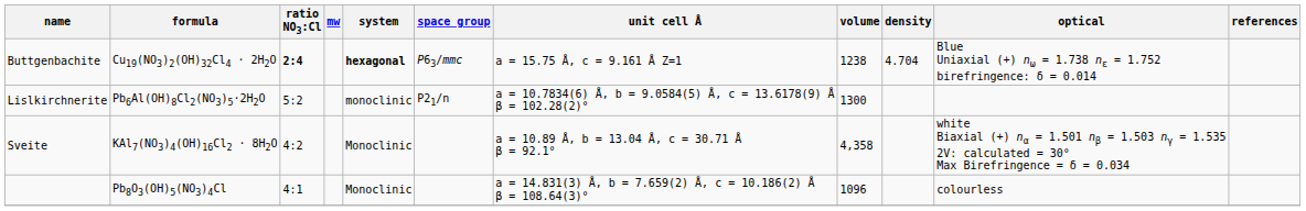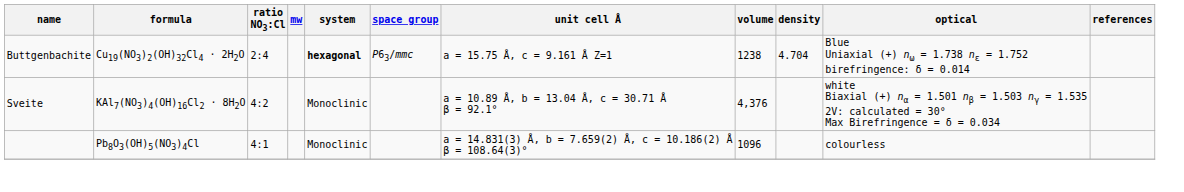 <table class="wikitable">
 <tr>
 <th>name</th>
 <th>formula</th>
 <th>ratio<br>NO<sub>3</sub>:Cl</th>
 <th><a href='#'>mw</a></th>
 <th>system</th>
 <th><a href='#'>space group</a></th>
 <th>unit cell Å</th>
 <th>volume</th>
 <th>density</th>
 <th>optical</th>
 <th>references</th>
 </tr>
 <tr>
 <td>Buttgenbachite</td>
 <td>Cu<sub>19</sub>(NO<sub>3</sub>)<sub>2</sub>(OH)<sub>32</sub>Cl<sub>4</sub> · 2H<sub>2</sub>O</td>
-<td><strong>2:4</strong></td>
+<td>2:4</td>
 <td></td>
 <td><strong>hexagonal</strong></td>
 <td><em>P</em>6<sub>3</sub>/<em>mmc</em></td>
 <td>a = 15.75 Å, c = 9.161 Å Z=1</td>
 <td>1238</td>
 <td>4.704</td>
 <td>Blue<br>Uniaxial (+) <em>n</em><sub>ω</sub> = 1.738 <em>n</em><sub>ε</sub> = 1.752<br>birefringence: δ = 0.014</td>
 <td></td>
 </tr>
 <tr>
-<td>Lislkirchnerite</td>
-<td>Pb<sub>6</sub>Al(OH)<sub>8</sub>Cl<sub>2</sub>(NO<sub>3</sub>)<sub>5</sub>·2H<sub>2</sub>O</td>
-<td>5:2</td>
-<td></td>
-<td>monoclinic</td>
-<td>P2<sub>1</sub>/n</td>
-<td>a = 10.7834(6)  Å, b = 9.0584(5)  Å, c = 13.6178(9)  Å<br>β = 102.28(2)°</td>
-<td>1300</td>
-<td></td>
-<td></td>
-<td></td>
-</tr>
-<tr>
 <td>Sveite</td>
 <td>KAl<sub>7</sub>(NO<sub>3</sub>)<sub>4</sub>(OH)<sub>16</sub>Cl<sub>2</sub> · 8H<sub>2</sub>O</td>
 <td>4:2</td>
 <td></td>
 <td>Monoclinic</td>
 <td></td>
 <td>a = 10.89 Å, b = 13.04 Å, c = 30.71 Å<br>β = 92.1°</td>
-<td>4,358</td>
+<td>4,376</td>
 <td></td>
 <td>white<br>Biaxial (+) <em>n</em><sub>α</sub> = 1.501 <em>n</em><sub>β</sub> = 1.503 <em>n</em><sub>γ</sub> = 1.535<br>2V: calculated =  30°<br>Max Birefringence = δ = 0.034</td>
 <td></td>
 </tr>
 <tr>
 <td></td>
 <td>Pb<sub>8</sub>O<sub>3</sub>(OH)<sub>5</sub>(NO<sub>3</sub>)<sub>4</sub>Cl</td>
 <td>4:1</td>
 <td></td>
 <td>Monoclinic</td>
 <td></td>
 <td>a = 14.831(3)  Å, b = 7.659(2)  Å, c = 10.186(2)  Å<br>β = 108.64(3)°</td>
 <td>1096</td>
 <td></td>
 <td>colourless</td>
 <td></td>
 </tr>
 <tr>
 </tr>
 </table>
